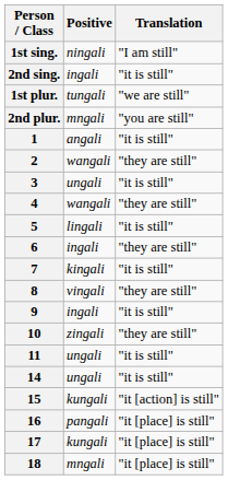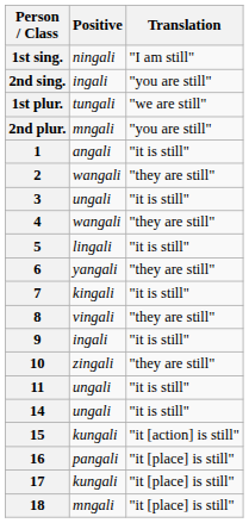 <table class="wikitable">
 <tr>
 <th>Person<br>/ Class</th>
 <th>Positive</th>
 <th>Translation</th>
 </tr>
 <tr>
 <th>1st sing.</th>
 <td><em>ningali</em></td>
 <td>"I am still"</td>
 </tr>
 <tr>
 <th>2nd sing.</th>
 <td><em>ingali</em></td>
-<td>"it is still"</td>
+<td>"you are still"</td>
 </tr>
 <tr>
 <th>1st plur.</th>
 <td><em>tungali</em></td>
 <td>"we are still"</td>
 </tr>
 <tr>
 <th>2nd plur.</th>
 <td><em>mngali</em></td>
 <td>"you are still"</td>
 </tr>
 <tr>
 <th>1</th>
 <td><em>angali</em></td>
 <td>"it is still"</td>
 </tr>
 <tr>
 <th>2</th>
 <td><em>wangali</em></td>
 <td>"they are still"</td>
 </tr>
 <tr>
 <th>3</th>
 <td><em>ungali</em></td>
 <td>"it is still"</td>
 </tr>
 <tr>
 <th>4</th>
 <td><em>wangali</em></td>
 <td>"they are still"</td>
 </tr>
 <tr>
 <th>5</th>
 <td><em>lingali</em></td>
 <td>"it is still"</td>
 </tr>
 <tr>
 <th>6</th>
-<td><em>ingali</em></td>
+<td><em>yangali</em></td>
 <td>"they are still"</td>
 </tr>
 <tr>
 <th>7</th>
 <td><em>kingali</em></td>
 <td>"it is still"</td>
 </tr>
 <tr>
 <th>8</th>
 <td><em>vingali</em></td>
 <td>"they are still"</td>
 </tr>
 <tr>
 <th>9</th>
 <td><em>ingali</em></td>
 <td>"it is still"</td>
 </tr>
 <tr>
 <th>10</th>
 <td><em>zingali</em></td>
 <td>"they are still"</td>
 </tr>
 <tr>
 <th>11</th>
 <td><em>ungali</em></td>
 <td>"it is still"</td>
 </tr>
 <tr>
 <th>14</th>
 <td><em>ungali</em></td>
 <td>"it is still"</td>
 </tr>
 <tr>
 <th>15</th>
 <td><em>kungali</em></td>
 <td>"it [action] is still"</td>
 </tr>
 <tr>
 <th>16</th>
 <td><em>pangali</em></td>
 <td>"it [place] is still"</td>
 </tr>
 <tr>
 <th>17</th>
 <td><em>kungali</em></td>
 <td>"it [place] is still"</td>
 </tr>
 <tr>
 <th>18</th>
 <td><em>mngali</em></td>
 <td>"it [place] is still"</td>
 </tr>
 </table>
